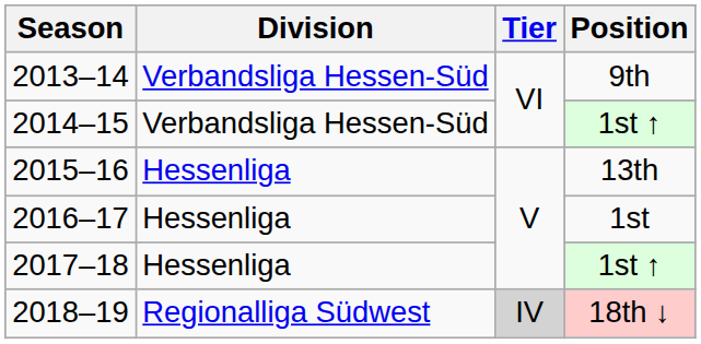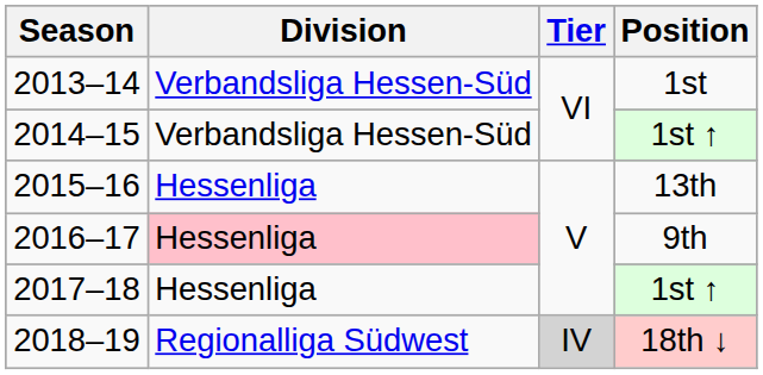 <table class="wikitable">
 <tr>
 <th>Season</th>
 <th>Division</th>
 <th><a href='#'>Tier</a></th>
 <th>Position</th>
 </tr>
 <tr align="center">
 <td>2013–14</td>
 <td align="left"><a href='#'>Verbandsliga Hessen-Süd</a></td>
 <td rowspan=2>VI</td>
-<td>9th</td>
+<td>1st</td>
 </tr>
 <tr align="center">
 <td>2014–15</td>
 <td align="left">Verbandsliga Hessen-Süd</td>
 <td style="background:#ddffdd">1st ↑</td>
 </tr>
 <tr align="center">
 <td>2015–16</td>
 <td align="left"><a href='#'>Hessenliga</a></td>
 <td rowspan=3>V</td>
 <td>13th</td>
 </tr>
 <tr align="center">
 <td>2016–17</td>
-<td align="left">Hessenliga</td>
-<td>1st</td>
+<td align="left" style="background: pink;">Hessenliga</td>
+<td>9th</td>
 </tr>
 <tr align="center">
 <td>2017–18</td>
 <td align="left">Hessenliga</td>
 <td style="background:#ddffdd">1st ↑</td>
 </tr>
 <tr align="center">
 <td>2018–19</td>
 <td align="left"><a href='#'>Regionalliga Südwest</a></td>
 <td style="background: lightgrey;">IV</td>
 <td style="background:#ffcccc">18th ↓</td>
 </tr>
 </table>
